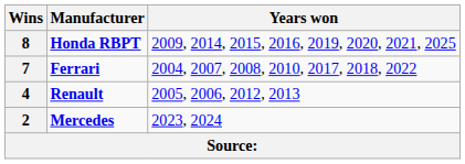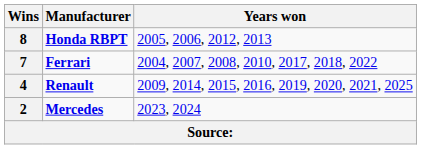 <table class="wikitable" style="font-size: 95%;">
 <tr>
 <th>Wins</th>
 <th>Manufacturer</th>
 <th>Years won</th>
 </tr>
 <tr>
 <th>8</th>
 <td> <strong><a href='#'>Honda RBPT</a></strong></td>
-<td><a href='#'>2009</a>, <a href='#'>2014</a>, <a href='#'>2015</a>, <a href='#'>2016</a>, <a href='#'>2019</a>, <a href='#'>2020</a>, <a href='#'>2021</a>, <a href='#'>2025</a></td>
+<td><a href='#'>2005</a>, <a href='#'>2006</a>, <a href='#'>2012</a>, <a href='#'>2013</a></td>
 </tr>
 <tr>
 <th>7</th>
 <td> <strong><a href='#'>Ferrari</a></strong></td>
 <td><a href='#'>2004</a>, <a href='#'>2007</a>, <a href='#'>2008</a>, <a href='#'>2010</a>, <a href='#'>2017</a>, <a href='#'>2018</a>, <a href='#'>2022</a></td>
 </tr>
 <tr>
 <th>4</th>
 <td> <strong><a href='#'>Renault</a></strong></td>
-<td><a href='#'>2005</a>, <a href='#'>2006</a>, <a href='#'>2012</a>, <a href='#'>2013</a></td>
+<td><a href='#'>2009</a>, <a href='#'>2014</a>, <a href='#'>2015</a>, <a href='#'>2016</a>, <a href='#'>2019</a>, <a href='#'>2020</a>, <a href='#'>2021</a>, <a href='#'>2025</a></td>
 </tr>
 <tr>
 <th>2</th>
 <td> <strong><a href='#'>Mercedes</a></strong></td>
 <td><a href='#'>2023</a>, <a href='#'>2024</a></td>
 </tr>
 <tr>
 <th colspan=3>Source:</th>
 </tr>
 </table>
